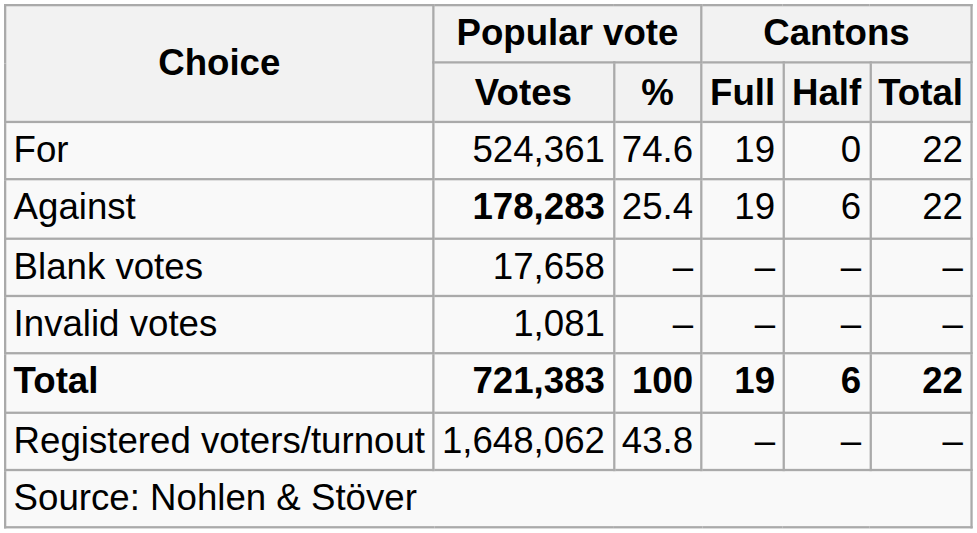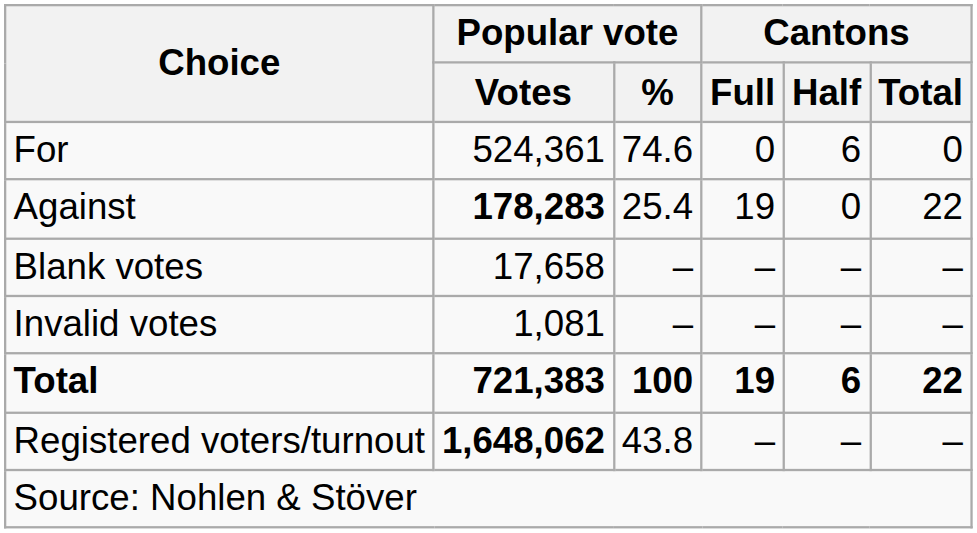 <table class=wikitable style=text-align:right>
 <tr>
 <th rowspan=2>Choice</th>
 <th colspan=2>Popular vote</th>
 <th colspan=3>Cantons</th>
 </tr>
 <tr>
 <th>Votes</th>
 <th>%</th>
 <th>Full</th>
 <th>Half</th>
 <th>Total</th>
 </tr>
 <tr>
 <td align=left>For</td>
 <td>524,361</td>
 <td>74.6</td>
-<td>19</td>
 <td>0</td>
-<td>22</td>
+<td>6</td>
+<td>0</td>
 </tr>
 <tr>
 <td align=left>Against</td>
 <td><strong>178,283</strong></td>
 <td>25.4</td>
 <td>19</td>
-<td>6</td>
+<td>0</td>
 <td>22</td>
 </tr>
 <tr>
 <td align=left>Blank votes</td>
 <td>17,658</td>
 <td>–</td>
 <td>–</td>
 <td>–</td>
 <td>–</td>
 </tr>
 <tr>
 <td align=left>Invalid votes</td>
 <td>1,081</td>
 <td>–</td>
 <td>–</td>
 <td>–</td>
 <td>–</td>
 </tr>
 <tr>
 <td align=left><strong>Total</strong></td>
 <td><strong>721,383</strong></td>
 <td><strong>100</strong></td>
 <td><strong>19</strong></td>
 <td><strong>6</strong></td>
 <td><strong>22</strong></td>
 </tr>
 <tr>
 <td align=left>Registered voters/turnout</td>
-<td>1,648,062</td>
+<td><strong>1,648,062</strong></td>
 <td>43.8</td>
 <td>–</td>
 <td>–</td>
 <td>–</td>
 </tr>
 <tr>
 <td align=left colspan=6>Source: Nohlen & Stöver</td>
 </tr>
 </table>
